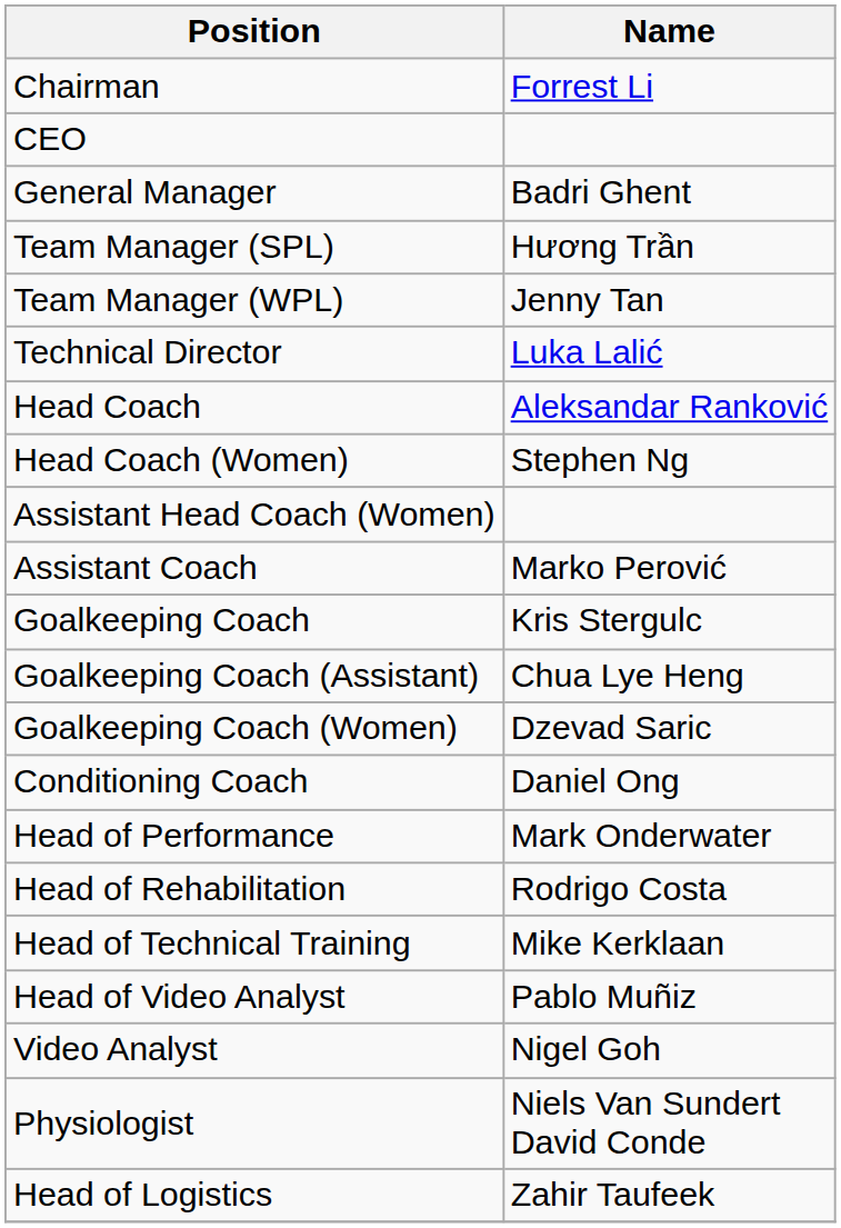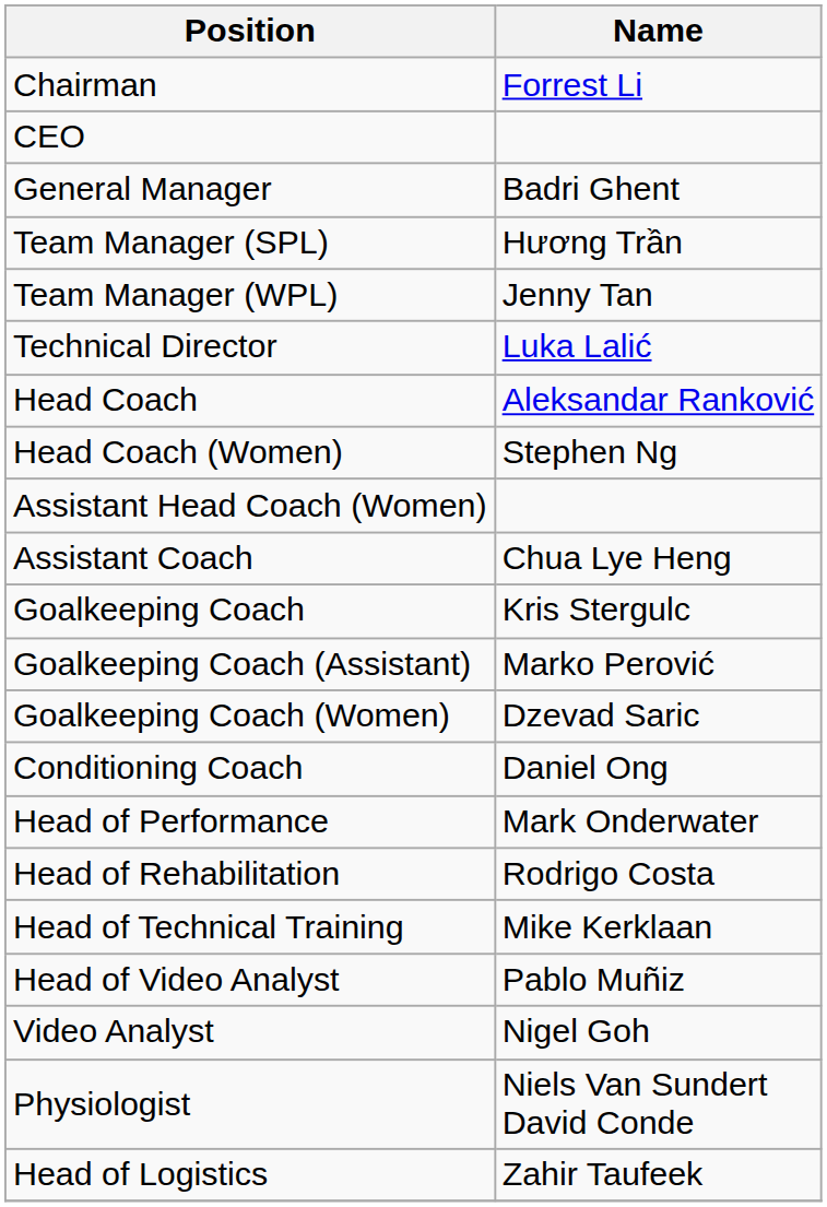 <table class="wikitable">
 <tr>
 <th>Position</th>
 <th>Name</th>
 </tr>
 <tr>
 <td>Chairman</td>
 <td> <a href='#'>Forrest Li</a></td>
 </tr>
 <tr>
 <td>CEO</td>
 <td></td>
 </tr>
 <tr>
 <td>General Manager</td>
 <td> Badri Ghent</td>
 </tr>
 <tr>
 <td>Team Manager (SPL)</td>
 <td> Hương Trần</td>
 </tr>
 <tr>
 <td>Team Manager (WPL)</td>
 <td> Jenny Tan</td>
 </tr>
 <tr>
 <td>Technical Director</td>
 <td> <a href='#'>Luka Lalić</a></td>
 </tr>
 <tr>
 <td>Head Coach</td>
 <td> <a href='#'>Aleksandar Ranković</a></td>
 </tr>
 <tr>
 <td>Head Coach (Women)</td>
 <td> Stephen Ng</td>
 </tr>
 <tr>
 <td>Assistant Head Coach (Women)</td>
 <td></td>
 </tr>
 <tr>
 <td>Assistant Coach</td>
-<td> Marko Perović</td>
+<td> Chua Lye Heng</td>
 </tr>
 <tr>
 <td>Goalkeeping Coach</td>
 <td> Kris Stergulc</td>
 </tr>
 <tr>
 <td>Goalkeeping Coach (Assistant)</td>
-<td> Chua Lye Heng</td>
+<td> Marko Perović</td>
 </tr>
 <tr>
 <td>Goalkeeping Coach (Women)</td>
 <td> Dzevad Saric</td>
 </tr>
 <tr>
 <td>Conditioning Coach</td>
 <td> Daniel Ong</td>
 </tr>
 <tr>
 <td>Head of Performance</td>
 <td> Mark Onderwater</td>
 </tr>
 <tr>
 <td>Head of Rehabilitation</td>
 <td> Rodrigo Costa <br></td>
 </tr>
 <tr>
 <td>Head of Technical Training</td>
 <td> Mike Kerklaan</td>
 </tr>
 <tr>
 <td>Head of Video Analyst</td>
 <td> Pablo Muñiz</td>
 </tr>
 <tr>
 <td>Video Analyst</td>
 <td> Nigel Goh</td>
 </tr>
 <tr>
 <td>Physiologist</td>
 <td>  Niels Van Sundert <br>  David Conde</td>
 </tr>
 <tr>
 <td>Head of Logistics</td>
 <td> Zahir Taufeek</td>
 </tr>
 <tr>
 </tr>
 </table>
